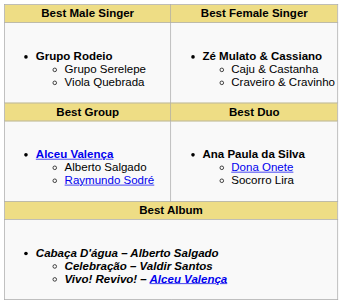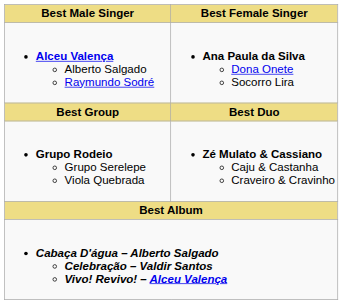 <table class="wikitable" style="width=">
 <tr>
 <th style="background:#EEDD85; width:50%">Best Male Singer</th>
 <th style="background:#EEDD85; width:50%">Best Female Singer</th>
 </tr>
 <tr>
-<td style="vertical-align:top"><br><ul><li><strong>Grupo Rodeio</strong><ul><li>Grupo Serelepe</li><li>Viola Quebrada</li></ul></li></ul></td>
-<td style="vertical-align:top"><br><ul><li><strong>Zé Mulato & Cassiano</strong><ul><li>Caju & Castanha</li><li>Craveiro & Cravinho</li></ul></li></ul></td>
+<td style="vertical-align:top"><br><ul><li><strong><a href='#'>Alceu Valença</a></strong><ul><li>Alberto Salgado</li><li><a href='#'>Raymundo Sodré</a></li></ul></li></ul></td>
+<td style="vertical-align:top"><br><ul><li><strong>Ana Paula da Silva</strong><ul><li><a href='#'>Dona Onete</a></li><li>Socorro Lira</li></ul></li></ul></td>
 </tr>
 <tr>
 <th style="background:#EEDD85; width:50%">Best Group</th>
 <th style="background:#EEDD85; width:50%">Best Duo</th>
 </tr>
 <tr>
-<td style="vertical-align:top"><br><ul><li><strong><a href='#'>Alceu Valença</a></strong><ul><li>Alberto Salgado</li><li><a href='#'>Raymundo Sodré</a></li></ul></li></ul></td>
-<td style="vertical-align:top"><br><ul><li><strong>Ana Paula da Silva</strong><ul><li><a href='#'>Dona Onete</a></li><li>Socorro Lira</li></ul></li></ul></td>
+<td style="vertical-align:top"><br><ul><li><strong>Grupo Rodeio</strong><ul><li>Grupo Serelepe</li><li>Viola Quebrada</li></ul></li></ul></td>
+<td style="vertical-align:top"><br><ul><li><strong>Zé Mulato & Cassiano</strong><ul><li>Caju & Castanha</li><li>Craveiro & Cravinho</li></ul></li></ul></td>
 </tr>
 <tr>
 <th colspan="2" scope="col" style="background:#EEDD85; width:50%">Best Album</th>
 </tr>
 <tr>
 <td colspan="2" style="vertical-align:top"><br><ul><li><strong><em>Cabaça D'água<em> – Alberto Salgado<strong><ul><li></em>Celebração<em> – Valdir Santos</li><li></em>Vivo! Revivo!<em> – <a href='#'>Alceu Valença</a></li></ul></li></ul></td>
 </tr>
 </table>
